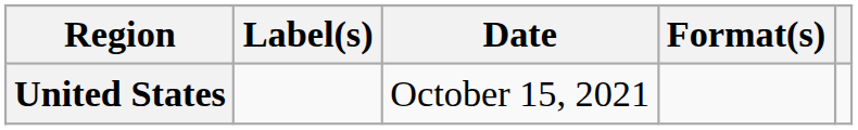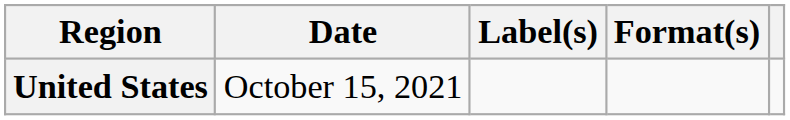 <table class="wikitable plainrowheaders">
 <tr>
 <th scope="col">Region</th>
+<th scope="col">Date</th>
 <th scope="col">Label(s)</th>
-<th scope="col">Date</th>
 <th scope="col">Format(s)</th>
 <th scope="col"></th>
 </tr>
 <tr>
 <th scope="row">United States</th>
+<td>October 15, 2021</td>
 <td></td>
-<td>October 15, 2021</td>
 <td></td>
 <td style="text-align: center"></td>
 </tr>
 </table>
